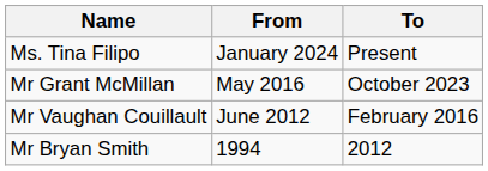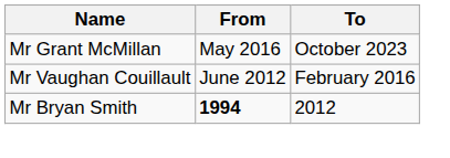 <table class="wikitable">
 <tr>
 <th>Name</th>
 <th>From</th>
 <th>To</th>
-</tr>
-<tr>
-<td>Ms. Tina Filipo</td>
-<td>January 2024</td>
-<td>Present</td>
 </tr>
 <tr>
 <td>Mr Grant McMillan</td>
 <td>May 2016</td>
 <td>October 2023</td>
 </tr>
 <tr>
 <td>Mr Vaughan Couillault</td>
 <td>June 2012</td>
 <td>February 2016</td>
 </tr>
 <tr>
 <td>Mr Bryan Smith</td>
-<td>1994</td>
+<td><strong>1994</strong></td>
 <td>2012</td>
 </tr>
 </table>
